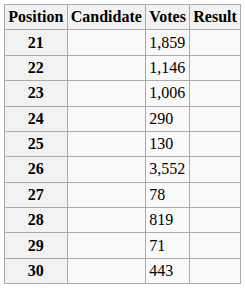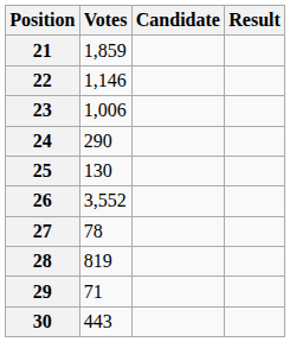 <table class="wikitable sortable col3right">
 <tr>
 <th scope="col">Position</th>
+<th scope="col">Votes</th>
 <th scope="col">Candidate</th>
-<th scope="col">Votes</th>
 <th scope="col">Result</th>
 </tr>
 <tr>
 <th scope="row">21</th>
+<td>1,859</td>
 <td></td>
-<td>1,859</td>
 <td></td>
 </tr>
 <tr>
 <th scope="row">22</th>
+<td>1,146</td>
 <td></td>
-<td>1,146</td>
 <td></td>
 </tr>
 <tr>
 <th scope="row">23</th>
+<td>1,006</td>
 <td></td>
-<td>1,006</td>
 <td></td>
 </tr>
 <tr>
 <th scope="row">24</th>
+<td>290</td>
 <td></td>
-<td>290</td>
 <td></td>
 </tr>
 <tr>
 <th scope="row">25</th>
+<td>130</td>
 <td></td>
-<td>130</td>
 <td></td>
 </tr>
 <tr>
 <th scope="row">26</th>
+<td>3,552</td>
 <td></td>
-<td>3,552</td>
 <td></td>
 </tr>
 <tr>
 <th scope="row">27</th>
+<td>78</td>
 <td></td>
-<td>78</td>
 <td></td>
 </tr>
 <tr>
 <th scope="row">28</th>
+<td>819</td>
 <td></td>
-<td>819</td>
 <td></td>
 </tr>
 <tr>
 <th scope="row">29</th>
+<td>71</td>
 <td></td>
-<td>71</td>
 <td></td>
 </tr>
 <tr>
 <th scope="row">30</th>
+<td>443</td>
 <td></td>
-<td>443</td>
 <td></td>
 </tr>
 </table>
